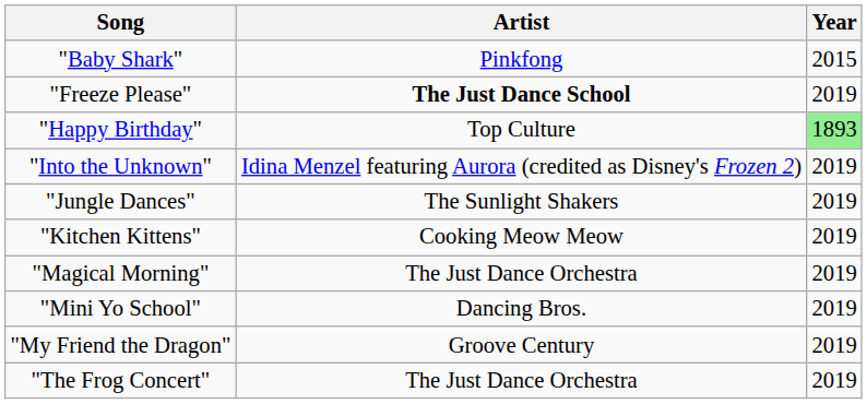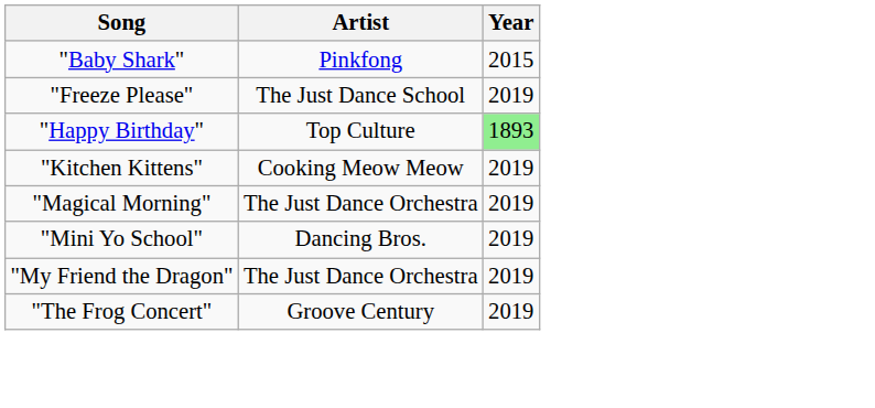 <table class="wikitable sortable" style="text-align:center;">
 <tr>
 <th scope="col">Song</th>
 <th scope="col">Artist</th>
 <th scope="col">Year</th>
 </tr>
 <tr>
 <td>"<a href='#'>Baby Shark</a>"</td>
 <td><a href='#'>Pinkfong</a></td>
 <td>2015</td>
 </tr>
 <tr>
 <td>"Freeze Please"</td>
-<td><strong>The Just Dance School</strong></td>
+<td>The Just Dance School</td>
 <td>2019</td>
 </tr>
 <tr>
 <td>"<a href='#'>Happy Birthday</a>"</td>
 <td>Top Culture</td>
 <td style="background: lightgreen;">1893</td>
-</tr>
-<tr>
-<td>"<a href='#'>Into the Unknown</a>"</td>
-<td><a href='#'>Idina Menzel</a> featuring <a href='#'>Aurora</a> (credited as Disney's <em><a href='#'>Frozen 2</a></em>)</td>
-<td>2019</td>
-</tr>
-<tr>
-<td>"Jungle Dances"</td>
-<td>The Sunlight Shakers</td>
-<td>2019</td>
 </tr>
 <tr>
 <td>"Kitchen Kittens"</td>
 <td>Cooking Meow Meow</td>
 <td>2019</td>
 </tr>
 <tr>
 <td>"Magical Morning"</td>
 <td>The Just Dance Orchestra</td>
 <td>2019</td>
 </tr>
 <tr>
 <td>"Mini Yo School"</td>
 <td>Dancing Bros.</td>
 <td>2019</td>
 </tr>
 <tr>
 <td>"My Friend the Dragon"</td>
-<td>Groove Century</td>
+<td>The Just Dance Orchestra</td>
 <td>2019</td>
 </tr>
 <tr>
 <td>"The Frog Concert"</td>
-<td>The Just Dance Orchestra</td>
+<td>Groove Century</td>
 <td>2019</td>
 </tr>
 </table>
